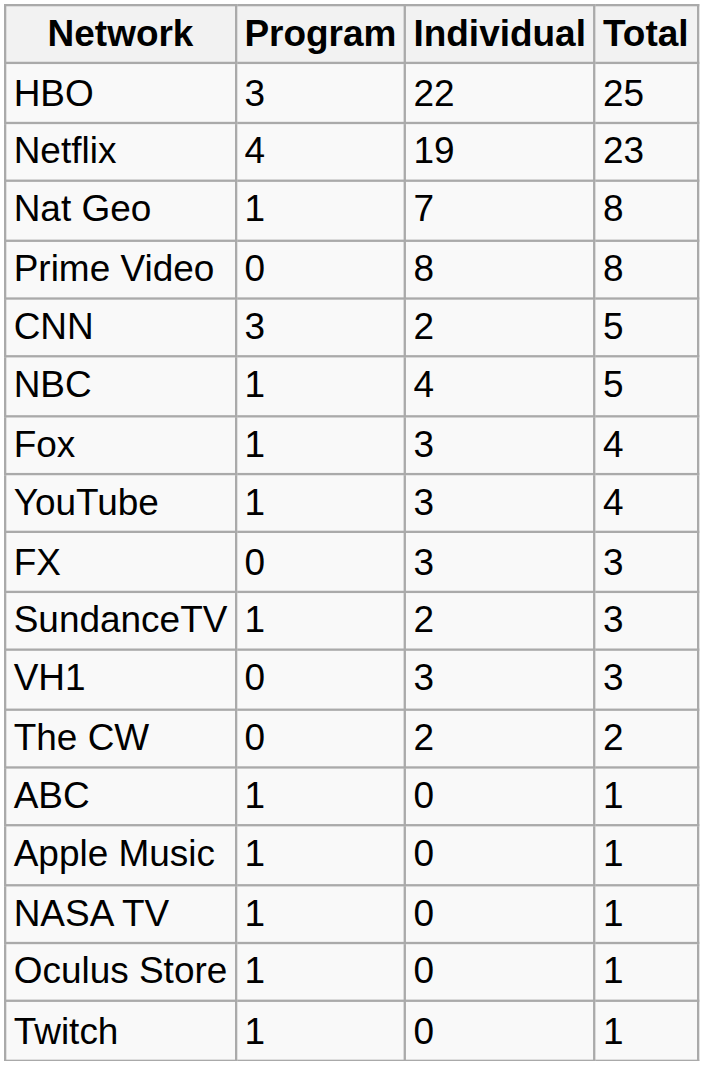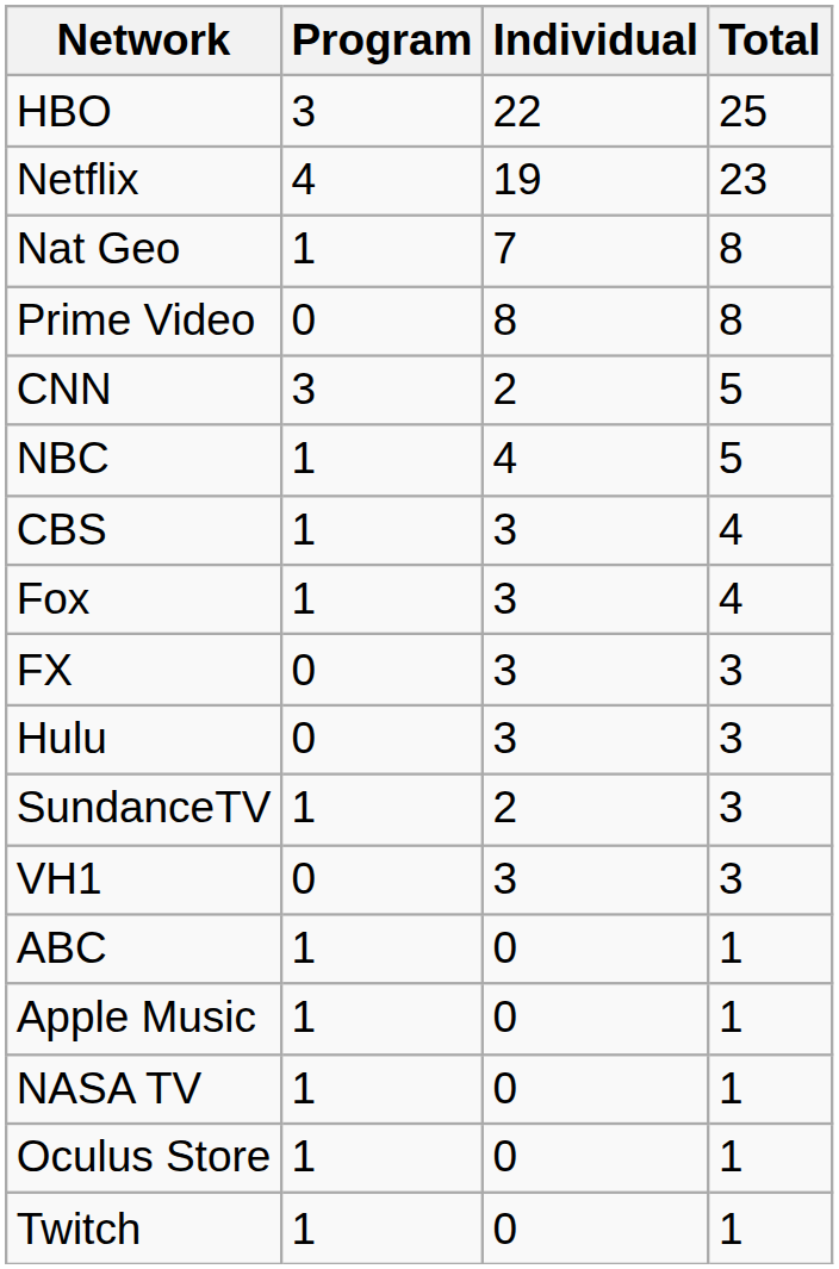 <table class="wikitable sortable">
 <tr>
 <th>Network</th>
 <th>Program</th>
 <th>Individual</th>
 <th>Total</th>
 </tr>
 <tr>
 <td>HBO</td>
 <td>3</td>
 <td>22</td>
 <td>25</td>
 </tr>
 <tr>
 <td>Netflix</td>
 <td>4</td>
 <td>19</td>
 <td>23</td>
 </tr>
 <tr>
 <td>Nat Geo</td>
 <td>1</td>
 <td>7</td>
 <td>8</td>
 </tr>
 <tr>
 <td>Prime Video</td>
 <td>0</td>
 <td>8</td>
 <td>8</td>
 </tr>
 <tr>
 <td>CNN</td>
 <td>3</td>
 <td>2</td>
 <td>5</td>
 </tr>
 <tr>
 <td>NBC</td>
 <td>1</td>
 <td>4</td>
 <td>5</td>
 </tr>
 <tr>
+<td>CBS</td>
+<td>1</td>
+<td>3</td>
+<td>4</td>
+</tr>
+<tr>
 <td>Fox</td>
 <td>1</td>
 <td>3</td>
 <td>4</td>
 </tr>
 <tr>
-<td>YouTube</td>
-<td>1</td>
+<td>FX</td>
+<td>0</td>
 <td>3</td>
-<td>4</td>
+<td>3</td>
 </tr>
 <tr>
-<td>FX</td>
+<td>Hulu</td>
 <td>0</td>
 <td>3</td>
 <td>3</td>
 </tr>
 <tr>
 <td>SundanceTV</td>
 <td>1</td>
 <td>2</td>
 <td>3</td>
 </tr>
 <tr>
 <td>VH1</td>
 <td>0</td>
 <td>3</td>
 <td>3</td>
-</tr>
-<tr>
-<td>The CW</td>
-<td>0</td>
-<td>2</td>
-<td>2</td>
 </tr>
 <tr>
 <td>ABC</td>
 <td>1</td>
 <td>0</td>
 <td>1</td>
 </tr>
 <tr>
 <td>Apple Music</td>
 <td>1</td>
 <td>0</td>
 <td>1</td>
 </tr>
 <tr>
 <td>NASA TV</td>
 <td>1</td>
 <td>0</td>
 <td>1</td>
 </tr>
 <tr>
 <td>Oculus Store</td>
 <td>1</td>
 <td>0</td>
 <td>1</td>
 </tr>
 <tr>
 <td>Twitch</td>
 <td>1</td>
 <td>0</td>
 <td>1</td>
 </tr>
 </table>
